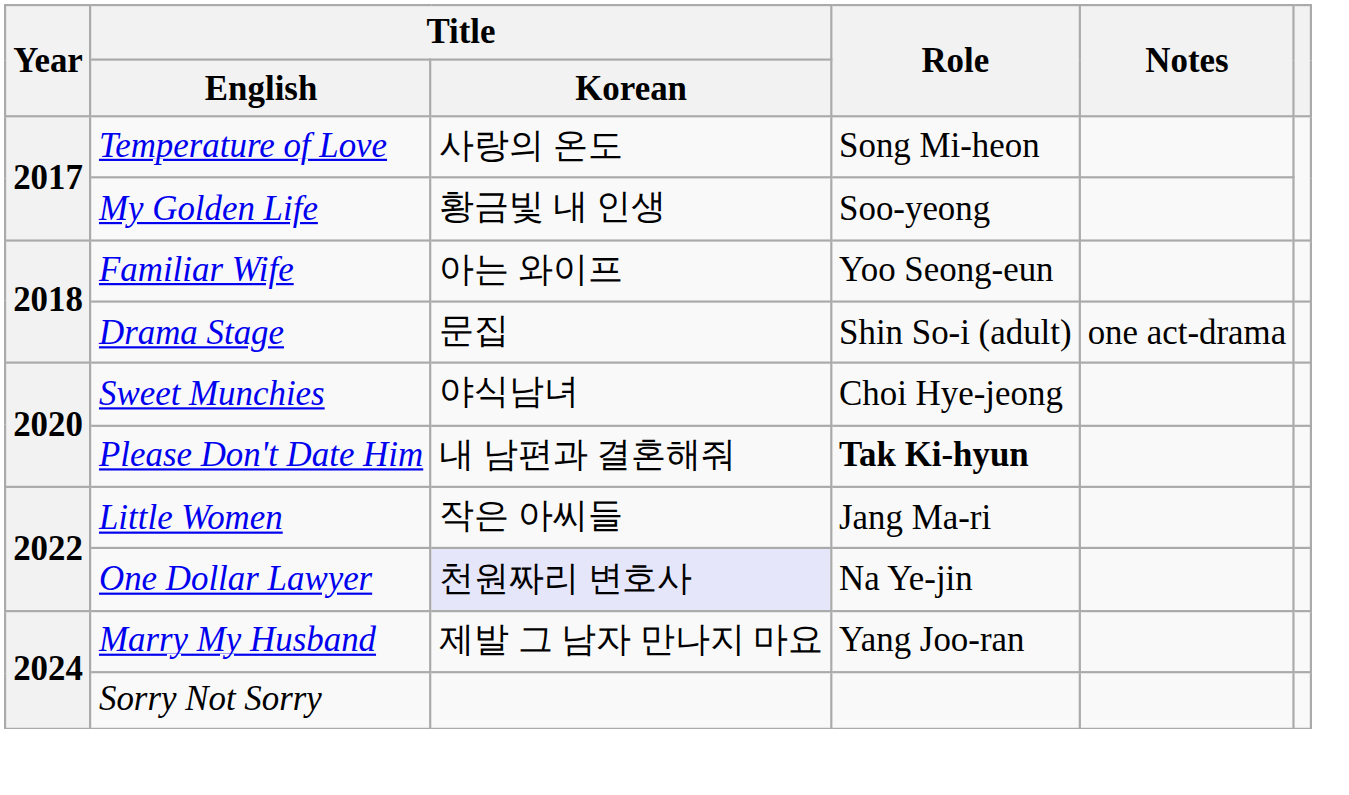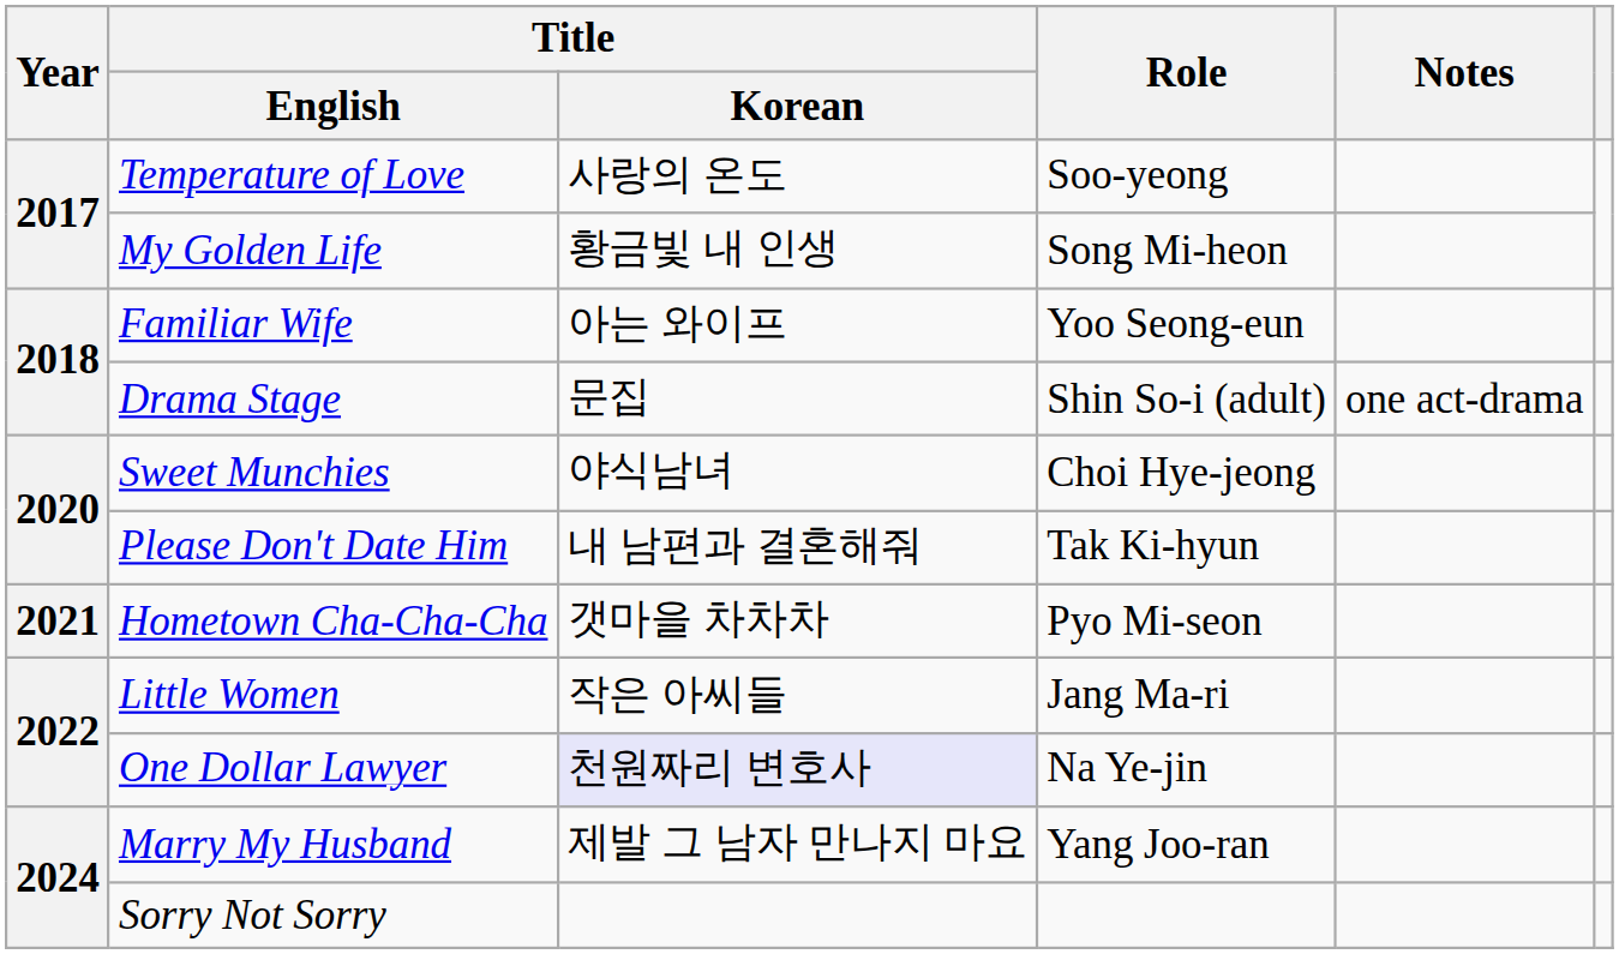 <table class="wikitable plainrowheaders sortable">
 <tr>
 <th rowspan="2" scope="col">Year</th>
 <th colspan="2" scope="col">Title</th>
 <th rowspan="2" scope="col">Role</th>
 <th rowspan="2" scope="col" class="unsortable">Notes</th>
 <th rowspan="2" scope="col" class="unsortable"></th>
 </tr>
 <tr>
 <th>English</th>
 <th>Korean</th>
 </tr>
 <tr>
 <th scope="row" rowspan="2">2017</th>
 <td><em><a href='#'>Temperature of Love</a></em></td>
 <td>사랑의 온도</td>
-<td>Song Mi-heon</td>
+<td>Soo-yeong</td>
 <td></td>
 <td rowspan="2" style="text-align:center"></td>
 </tr>
 <tr>
 <td><em><a href='#'>My Golden Life</a></em></td>
 <td>황금빛 내 인생</td>
-<td>Soo-yeong</td>
+<td>Song Mi-heon</td>
 <td></td>
 </tr>
 <tr>
 <th scope="row"  rowspan="2">2018</th>
 <td><em><a href='#'>Familiar Wife</a></em></td>
 <td>아는 와이프</td>
 <td>Yoo Seong-eun</td>
 <td></td>
 <td style="text-align:center"></td>
 </tr>
 <tr>
 <td><em><a href='#'>Drama Stage</a></em></td>
 <td>문집</td>
 <td>Shin So-i (adult)</td>
 <td>one act-drama</td>
 <td style="text-align:center"></td>
 </tr>
 <tr>
 <th scope="row"  rowspan="2">2020</th>
 <td><em><a href='#'>Sweet Munchies</a></em></td>
 <td>야식남녀</td>
 <td>Choi Hye-jeong</td>
 <td></td>
 <td style="text-align:center"></td>
 </tr>
 <tr>
 <td><em><a href='#'>Please Don't Date Him</a></em></td>
 <td>내 남편과 결혼해줘</td>
-<td><strong>Tak Ki-hyun</strong></td>
+<td>Tak Ki-hyun</td>
+<td></td>
+<td style="text-align:center"></td>
+</tr>
+<tr>
+<th scope="row">2021</th>
+<td><em><a href='#'>Hometown Cha-Cha-Cha</a></em></td>
+<td>갯마을 차차차</td>
+<td>Pyo Mi-seon</td>
 <td></td>
 <td style="text-align:center"></td>
 </tr>
 <tr>
 <th scope="row"  rowspan="2">2022</th>
 <td><em><a href='#'>Little Women</a></em></td>
 <td>작은 아씨들</td>
 <td>Jang Ma-ri</td>
 <td></td>
 <td style="text-align:center"></td>
 </tr>
 <tr>
 <td><em><a href='#'>One Dollar Lawyer</a></em></td>
 <td style="background: lavender;">천원짜리 변호사</td>
 <td>Na Ye-jin</td>
 <td></td>
 <td style="text-align:center"></td>
 </tr>
 <tr>
 <th rowspan="2" scope="row">2024</th>
 <td><em><a href='#'>Marry My Husband</a></em></td>
 <td>제발 그 남자 만나지 마요</td>
 <td>Yang Joo-ran</td>
 <td></td>
 <td style="text-align:center"></td>
 </tr>
 <tr>
 <td><em>Sorry Not Sorry</em></td>
 <td></td>
 <td></td>
 <td></td>
 <td></td>
 </tr>
 </table>
